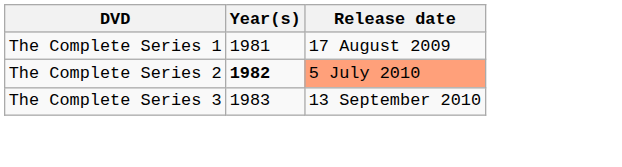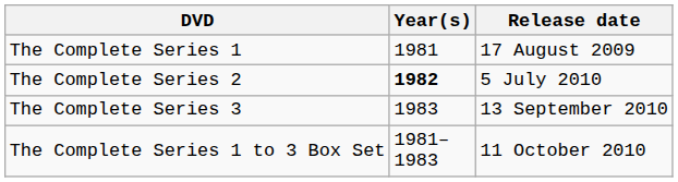 <table class="wikitable">
 <tr>
 <th>DVD</th>
 <th>Year(s)</th>
 <th>Release date</th>
 </tr>
 <tr>
 <td>The Complete Series 1</td>
 <td>1981</td>
 <td>17 August 2009</td>
 </tr>
 <tr>
 <td>The Complete Series 2</td>
 <td><strong>1982</strong></td>
-<td style="background: lightsalmon;">5 July 2010</td>
+<td>5 July 2010</td>
 </tr>
 <tr>
 <td>The Complete Series 3</td>
 <td>1983</td>
 <td>13 September 2010</td>
 </tr>
+<tr>
+<td>The Complete Series 1 to 3 Box Set</td>
+<td>1981–<br>1983</td>
+<td>11 October 2010</td>
+</tr>
 </table>
